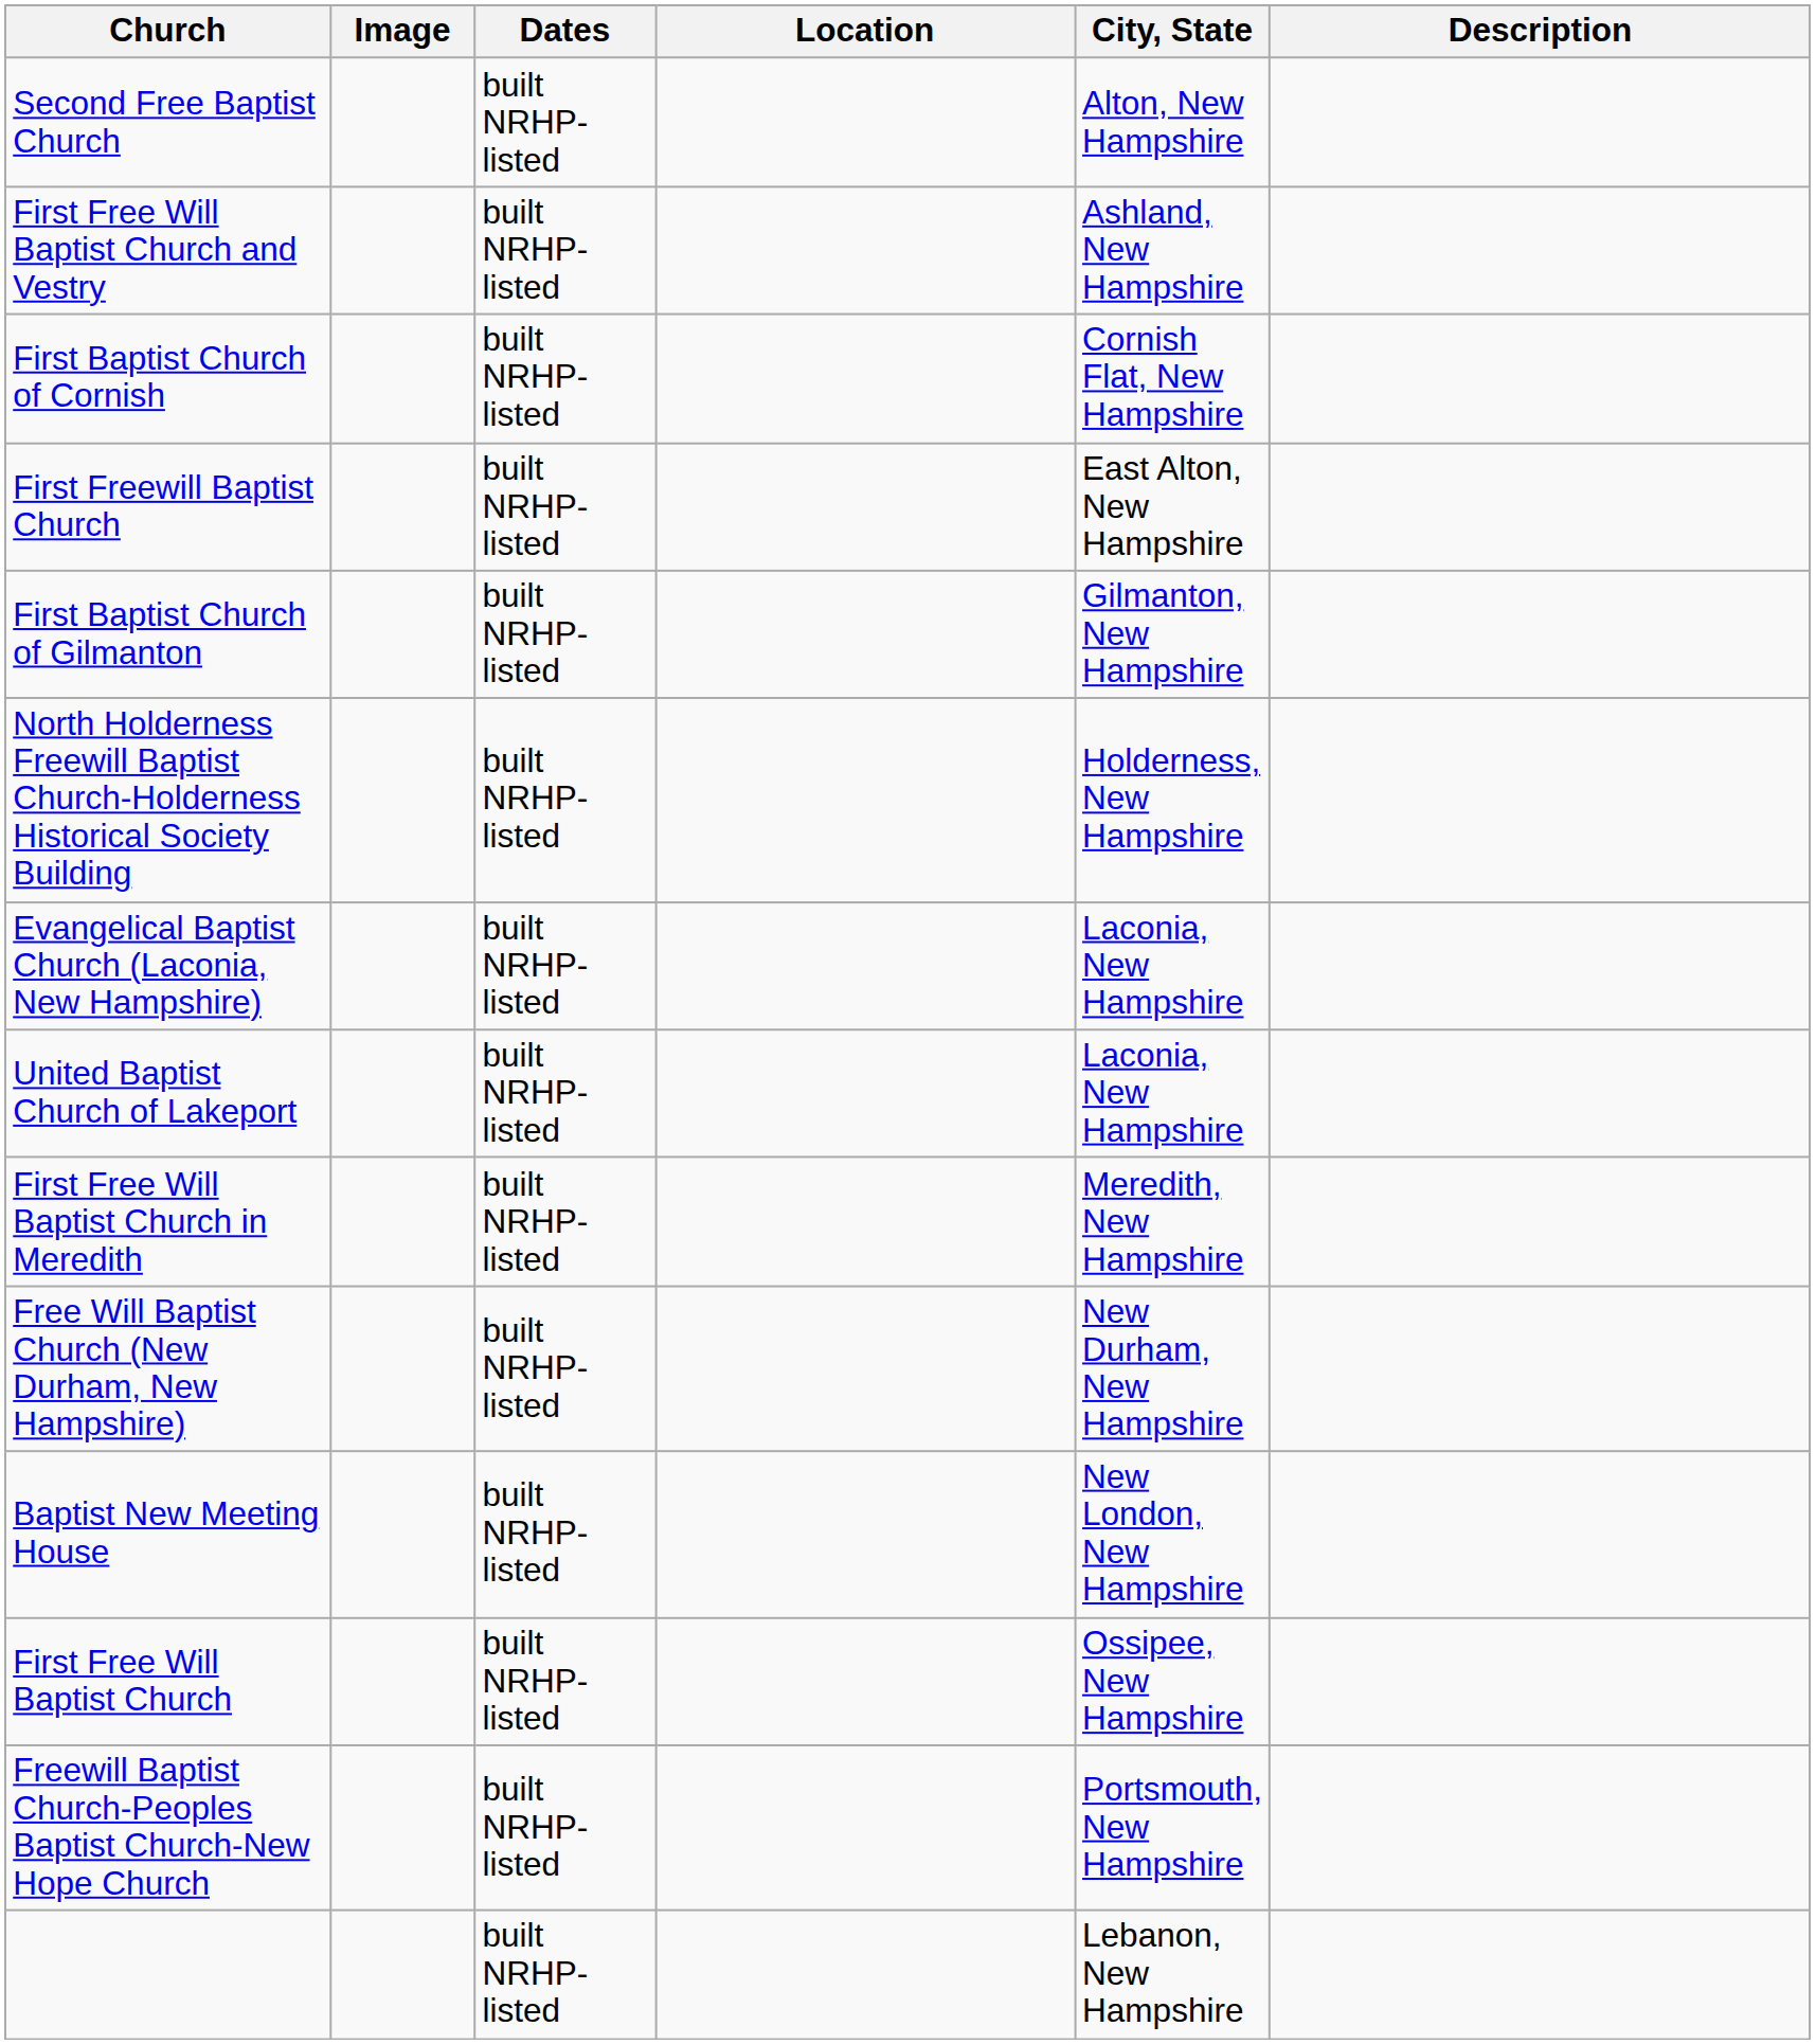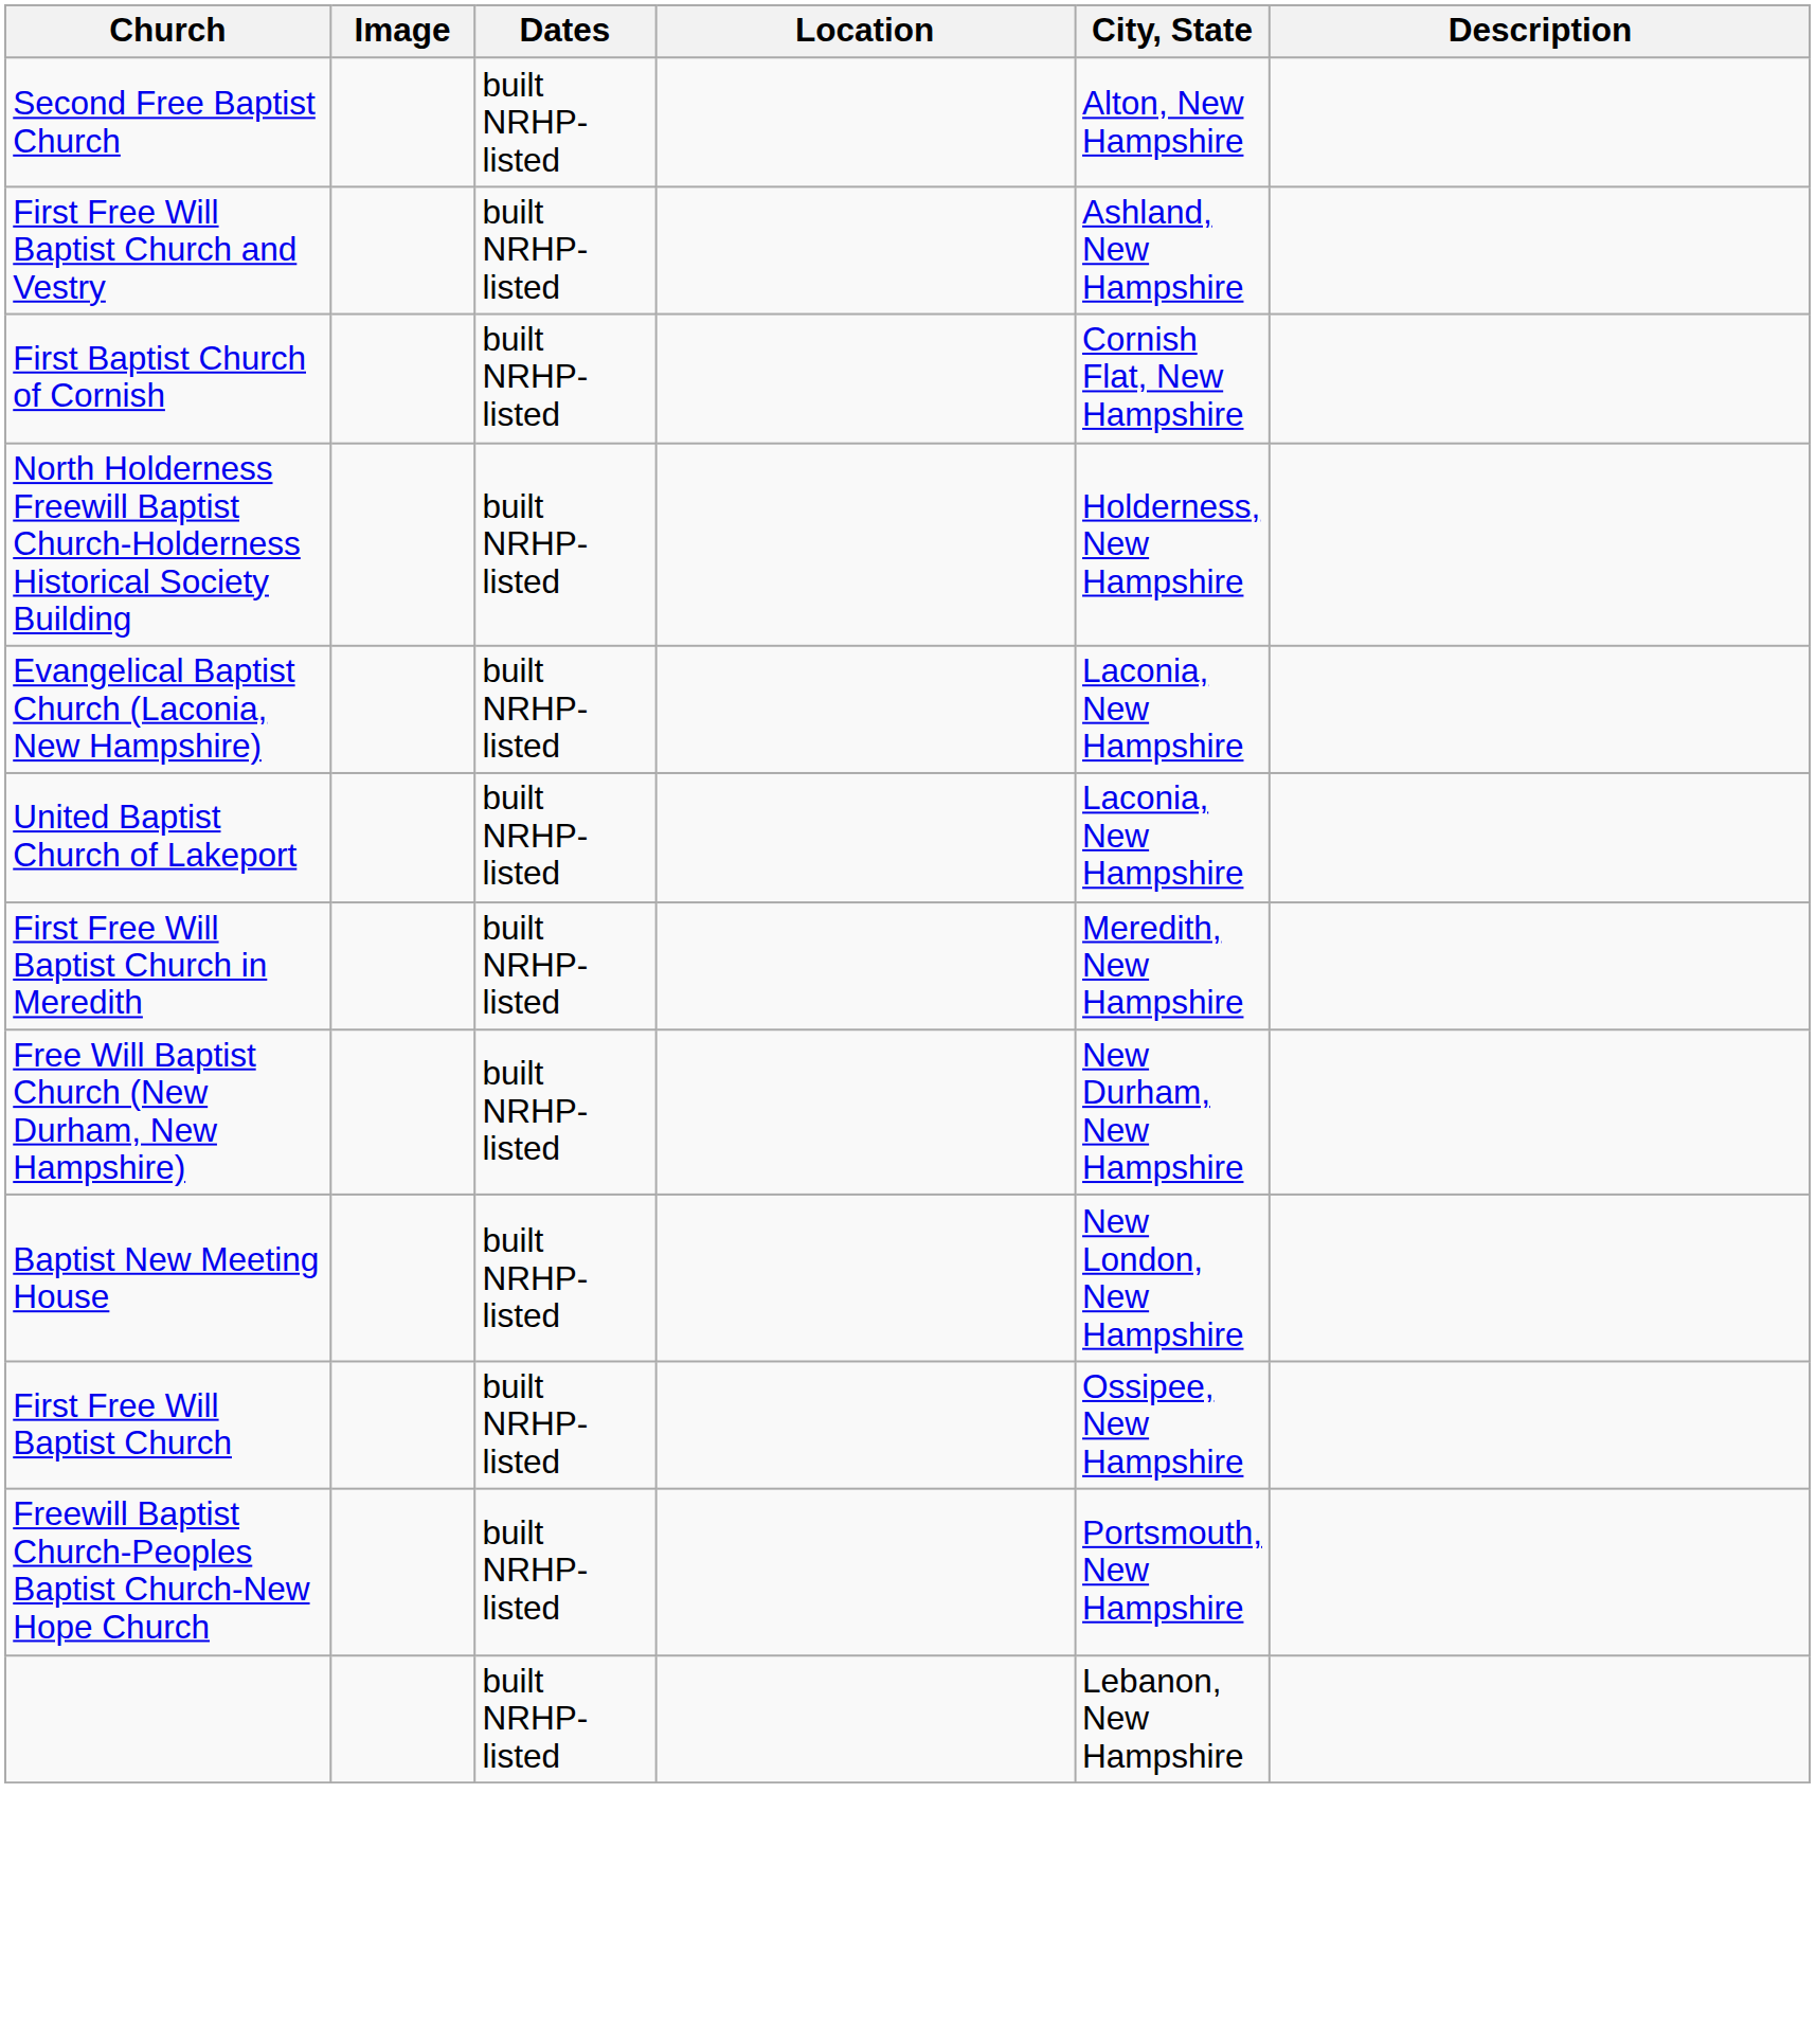 <table class="wikitable sortable" style="width:98%">
 <tr>
 <th width = 18%><strong>Church</strong></th>
 <th width = 8% class="unsortable"><strong>Image</strong></th>
 <th width = 10%><strong>Dates</strong></th>
 <th><strong>Location</strong></th>
 <th width = 8%><strong>City, State</strong></th>
 <th class="unsortable"><strong>Description</strong></th>
 </tr>
 <tr ->
 <td><a href='#'>Second Free Baptist Church</a></td>
 <td></td>
 <td>built<br> NRHP-listed</td>
 <td></td>
 <td><a href='#'>Alton, New Hampshire</a></td>
 <td></td>
 </tr>
 <tr ->
 <td><a href='#'>First Free Will Baptist Church and Vestry</a></td>
 <td></td>
 <td>built<br> NRHP-listed</td>
 <td></td>
 <td><a href='#'>Ashland, New Hampshire</a></td>
 <td></td>
 </tr>
 <tr ->
 <td><a href='#'>First Baptist Church of Cornish</a></td>
 <td></td>
 <td>built<br> NRHP-listed</td>
 <td></td>
 <td><a href='#'>Cornish Flat, New Hampshire</a></td>
-<td></td>
-</tr>
-<tr ->
-<td><a href='#'>First Freewill Baptist Church</a></td>
-<td></td>
-<td>built<br> NRHP-listed</td>
-<td></td>
-<td>East Alton, New Hampshire</td>
-<td></td>
-</tr>
-<tr ->
-<td><a href='#'>First Baptist Church of Gilmanton</a></td>
-<td></td>
-<td>built<br> NRHP-listed</td>
-<td></td>
-<td><a href='#'>Gilmanton, New Hampshire</a></td>
 <td></td>
 </tr>
 <tr ->
 <td><a href='#'>North Holderness Freewill Baptist Church-Holderness Historical Society Building</a></td>
 <td></td>
 <td>built<br> NRHP-listed</td>
 <td></td>
 <td><a href='#'>Holderness, New Hampshire</a></td>
 <td></td>
 </tr>
 <tr ->
 <td><a href='#'>Evangelical Baptist Church (Laconia, New Hampshire)</a></td>
 <td></td>
 <td>built<br> NRHP-listed</td>
 <td></td>
 <td><a href='#'>Laconia, New Hampshire</a></td>
 <td></td>
 </tr>
 <tr ->
 <td><a href='#'>United Baptist Church of Lakeport</a></td>
 <td></td>
 <td>built<br> NRHP-listed</td>
 <td></td>
 <td><a href='#'>Laconia, New Hampshire</a></td>
 <td></td>
 </tr>
 <tr ->
 <td><a href='#'>First Free Will Baptist Church in Meredith</a></td>
 <td></td>
 <td>built<br> NRHP-listed</td>
 <td></td>
 <td><a href='#'>Meredith, New Hampshire</a></td>
 <td></td>
 </tr>
 <tr ->
 <td><a href='#'>Free Will Baptist Church (New Durham, New Hampshire)</a></td>
 <td></td>
 <td>built<br> NRHP-listed</td>
 <td></td>
 <td><a href='#'>New Durham, New Hampshire</a></td>
 <td></td>
 </tr>
 <tr ->
 <td><a href='#'>Baptist New Meeting House</a></td>
 <td></td>
 <td>built<br> NRHP-listed</td>
 <td></td>
 <td><a href='#'>New London, New Hampshire</a></td>
 <td></td>
 </tr>
 <tr ->
 <td><a href='#'>First Free Will Baptist Church</a></td>
 <td></td>
 <td>built<br> NRHP-listed</td>
 <td></td>
 <td><a href='#'>Ossipee, New Hampshire</a></td>
 <td></td>
 </tr>
 <tr ->
 <td><a href='#'>Freewill Baptist Church-Peoples Baptist Church-New Hope Church</a></td>
 <td></td>
 <td>built<br> NRHP-listed</td>
 <td></td>
 <td><a href='#'>Portsmouth, New Hampshire</a></td>
 <td></td>
 </tr>
 <tr ->
 <td></td>
 <td></td>
 <td>built<br> NRHP-listed</td>
 <td></td>
 <td>Lebanon, New Hampshire</td>
 <td></td>
 </tr>
 <tr ->
 </tr>
 </table>
